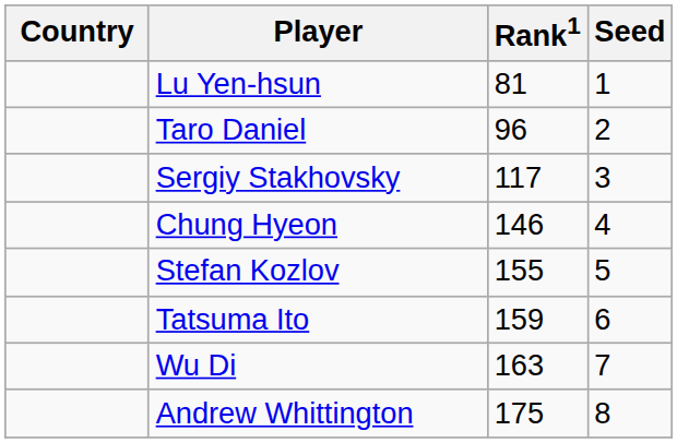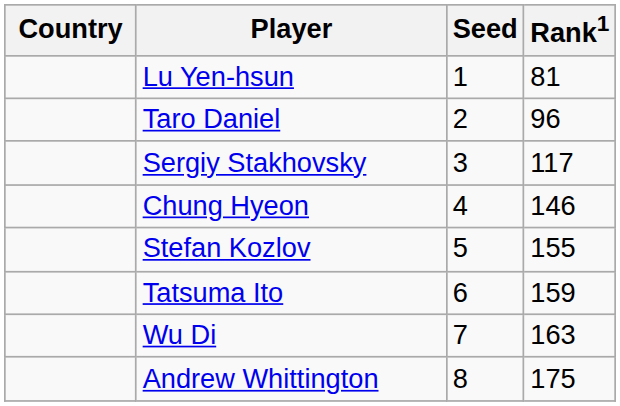 <table class="sortable wikitable">
 <tr>
 <th width="70">Country</th>
 <th width="175">Player</th>
+<th>Seed</th>
 <th>Rank<sup>1</sup></th>
-<th>Seed</th>
 </tr>
 <tr>
 <td></td>
 <td><a href='#'>Lu Yen-hsun</a></td>
+<td>1</td>
 <td>81</td>
-<td>1</td>
 </tr>
 <tr>
 <td></td>
 <td><a href='#'>Taro Daniel</a></td>
+<td>2</td>
 <td>96</td>
-<td>2</td>
 </tr>
 <tr>
 <td></td>
 <td><a href='#'>Sergiy Stakhovsky</a></td>
+<td>3</td>
 <td>117</td>
-<td>3</td>
 </tr>
 <tr>
 <td></td>
 <td><a href='#'>Chung Hyeon</a></td>
+<td>4</td>
 <td>146</td>
-<td>4</td>
 </tr>
 <tr>
 <td></td>
 <td><a href='#'>Stefan Kozlov</a></td>
+<td>5</td>
 <td>155</td>
-<td>5</td>
 </tr>
 <tr>
 <td></td>
 <td><a href='#'>Tatsuma Ito</a></td>
+<td>6</td>
 <td>159</td>
-<td>6</td>
 </tr>
 <tr>
 <td></td>
 <td><a href='#'>Wu Di</a></td>
+<td>7</td>
 <td>163</td>
-<td>7</td>
 </tr>
 <tr>
 <td></td>
 <td><a href='#'>Andrew Whittington</a></td>
+<td>8</td>
 <td>175</td>
-<td>8</td>
 </tr>
 </table>
